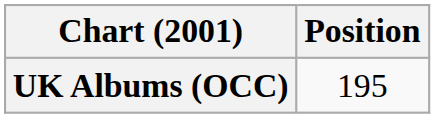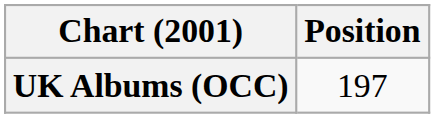 <table class="wikitable plainrowheaders" style="text-align:center">
 <tr>
 <th scope="col">Chart (2001)</th>
 <th scope="col">Position</th>
 </tr>
 <tr>
 <th scope="row">UK Albums (OCC)</th>
-<td>195</td>
+<td>197</td>
 </tr>
 </table>
